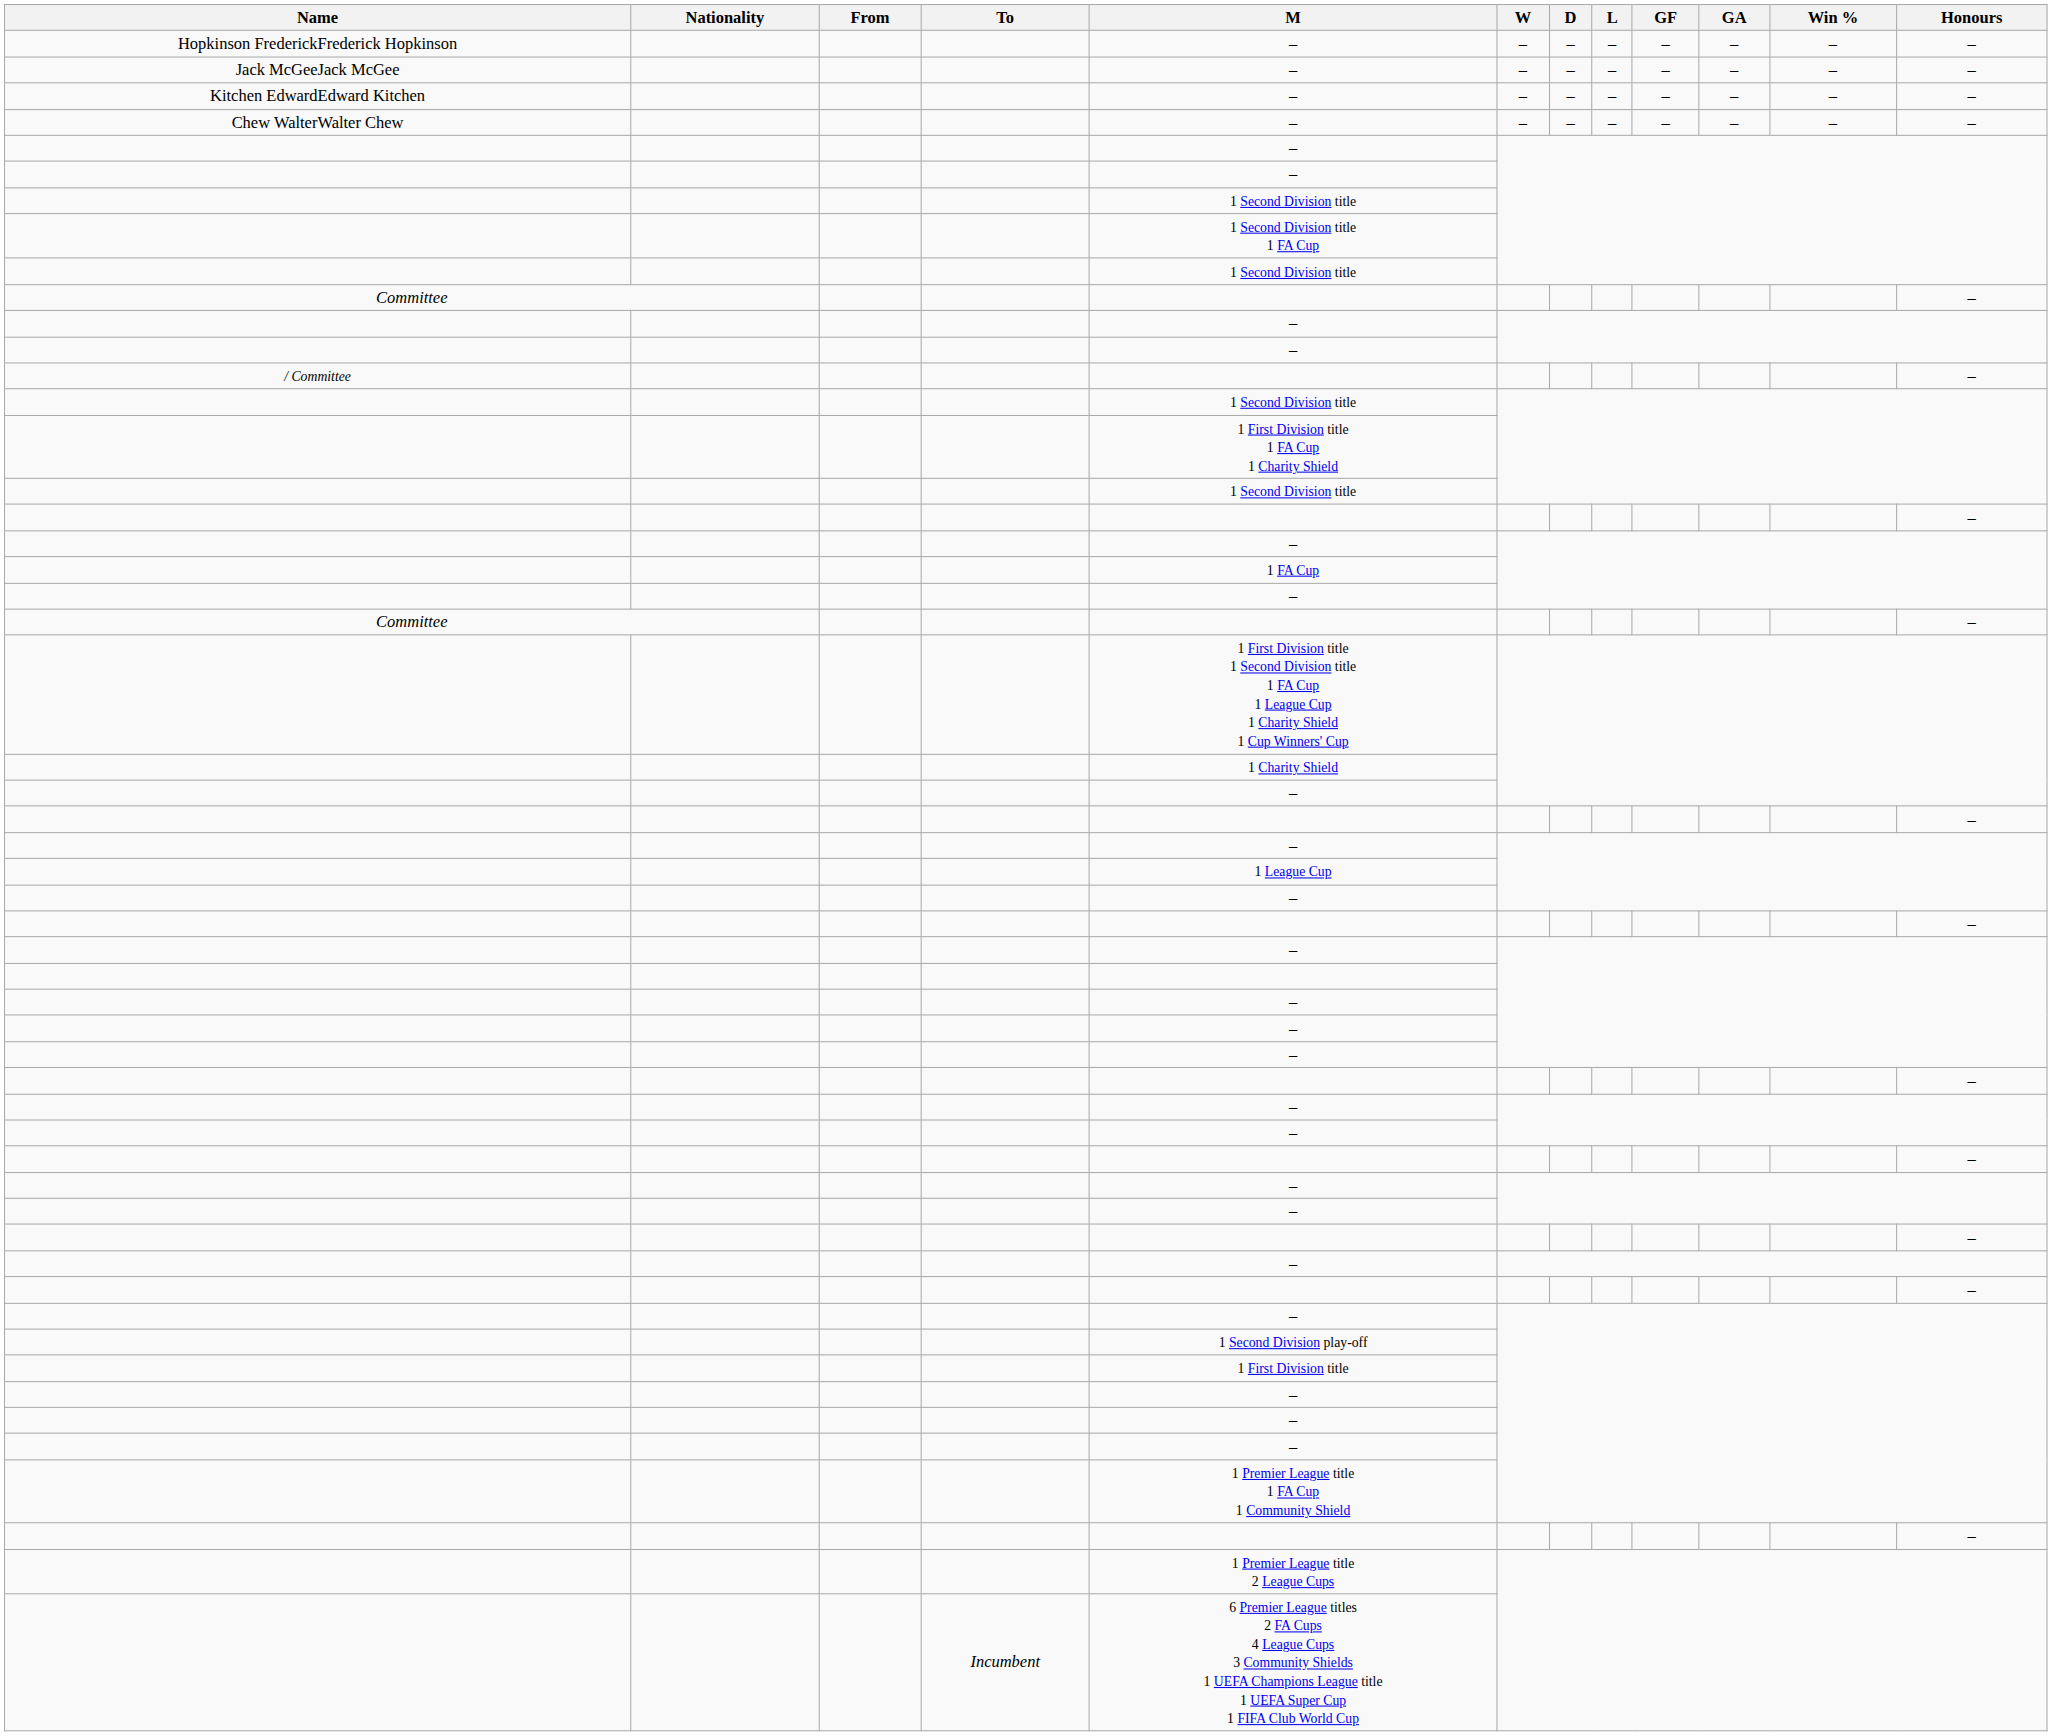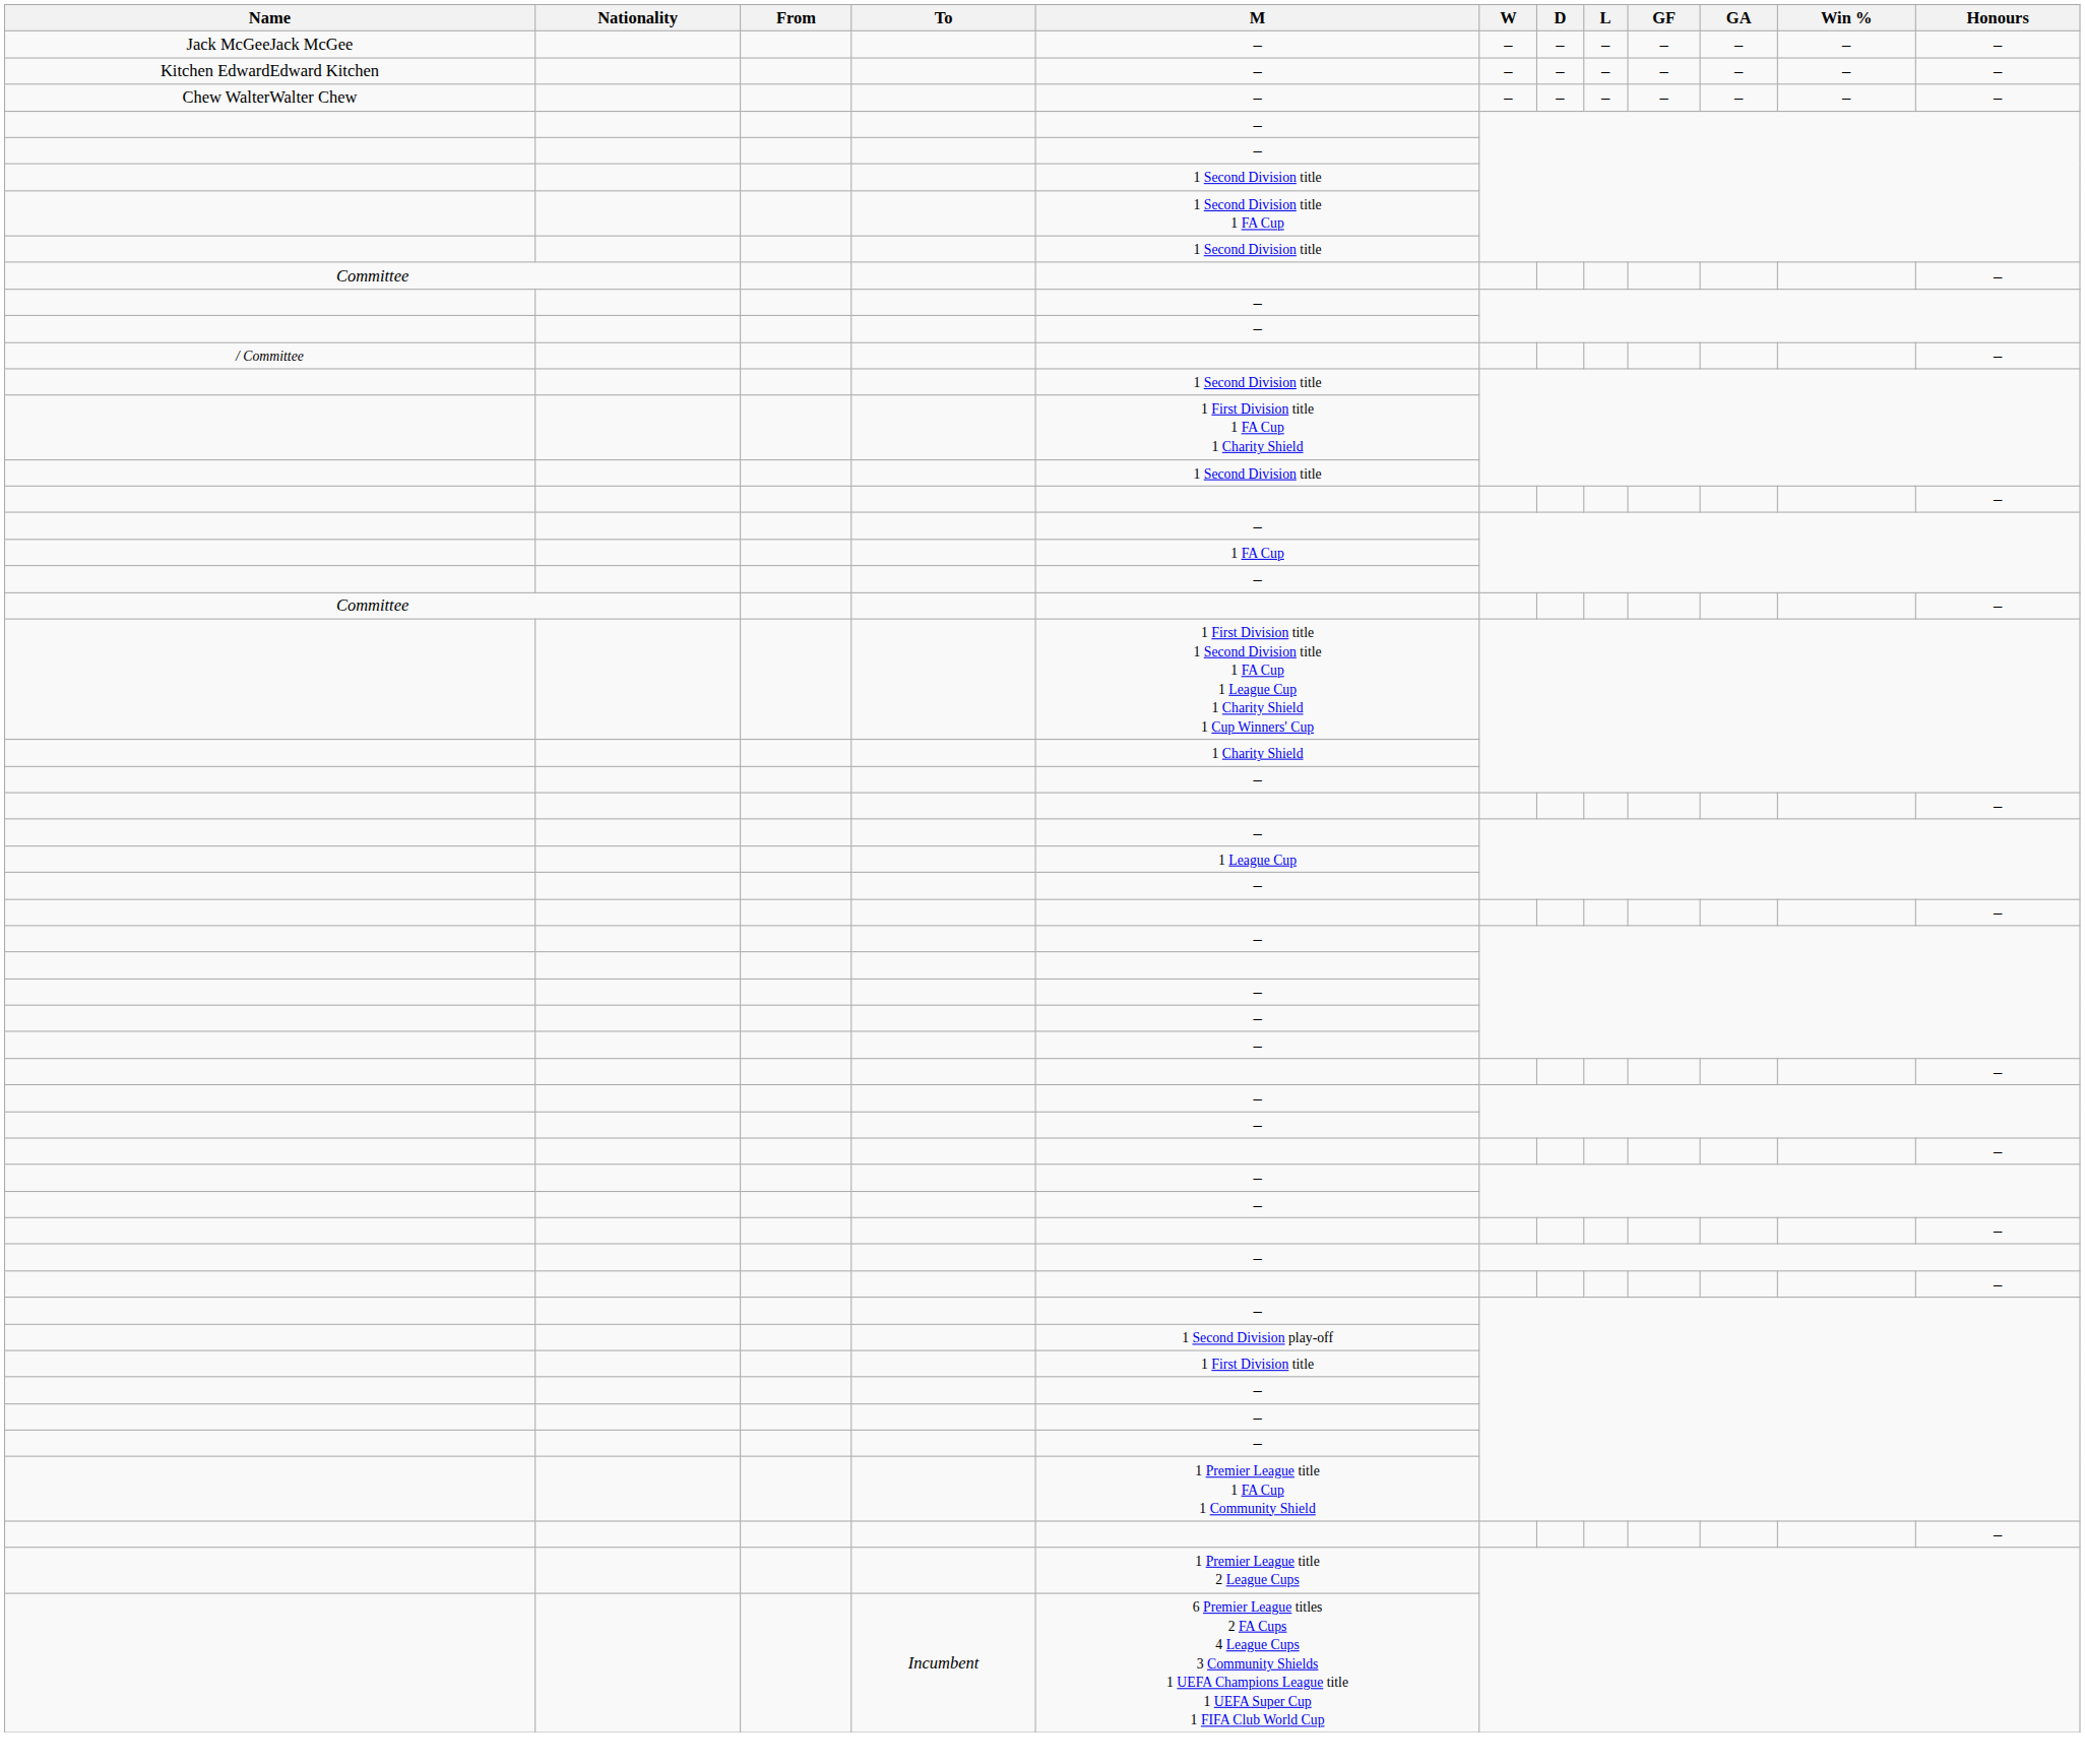 <table class="wikitable sortable" style="width:100%; text-align:center; font-size:100%; text-align:centre;">
 <tr>
 <th>Name</th>
 <th>Nationality</th>
 <th>From</th>
 <th>To</th>
 <th>M</th>
 <th>W</th>
 <th>D</th>
 <th>L</th>
 <th>GF</th>
 <th>GA</th>
 <th>Win %</th>
 <th>Honours</th>
-</tr>
-<tr>
-<td><span>Hopkinson Frederick</span>Frederick Hopkinson</td>
-<td></td>
-<td></td>
-<td></td>
-<td align=center>–</td>
-<td align=center>–</td>
-<td align=center>–</td>
-<td align=center>–</td>
-<td align=center>–</td>
-<td align=center>–</td>
-<td align=center>–</td>
-<td align=center>–</td>
 </tr>
 <tr>
 <td><span>Jack McGee</span>Jack McGee</td>
 <td></td>
 <td></td>
 <td></td>
 <td align=center>–</td>
 <td align=center>–</td>
 <td align=center>–</td>
 <td align=center>–</td>
 <td align=center>–</td>
 <td align=center>–</td>
 <td align=center>–</td>
 <td align=center>–</td>
 </tr>
 <tr>
 <td><span>Kitchen Edward</span>Edward Kitchen</td>
 <td></td>
 <td></td>
 <td></td>
 <td align=center>–</td>
 <td align=center>–</td>
 <td align=center>–</td>
 <td align=center>–</td>
 <td align=center>–</td>
 <td align=center>–</td>
 <td align=center>–</td>
 <td align=center>–</td>
 </tr>
 <tr>
 <td><span>Chew Walter</span>Walter Chew</td>
 <td></td>
 <td></td>
 <td></td>
 <td align=center>–</td>
 <td align=center>–</td>
 <td align=center>–</td>
 <td align=center>–</td>
 <td align=center>–</td>
 <td align=center>–</td>
 <td align=center>–</td>
 <td align=center>–</td>
 </tr>
 <tr>
 <td></td>
 <td></td>
 <td></td>
 <td><br></td>
 <td align=center>–</td>
 </tr>
 <tr>
 <td></td>
 <td></td>
 <td></td>
 <td><br></td>
 <td align=center>–</td>
 </tr>
 <tr>
 <td></td>
 <td></td>
 <td></td>
 <td><br></td>
 <td align=center><small>1 <a href='#'>Second Division</a> title</small></td>
 </tr>
 <tr>
 <td></td>
 <td></td>
 <td></td>
 <td><br></td>
 <td align=center><small>1 <a href='#'>Second Division</a> title<br>1 <a href='#'>FA Cup</a></small></td>
 </tr>
 <tr>
 <td></td>
 <td></td>
 <td></td>
 <td><br></td>
 <td align=center><small>1 <a href='#'>Second Division</a> title</small></td>
 </tr>
 <tr>
 <td colspan="2" width="1"><em>Committee</em></td>
 <td><em></em></td>
 <td><em></em></td>
 <td align=center><em></em></td>
 <td align=center><em></em></td>
 <td align=center><em></em></td>
 <td align=center><em></em></td>
 <td align=center><em></em></td>
 <td align=center><em></em></td>
 <td align=center><em></em></td>
 <td align=center>–</td>
 </tr>
 <tr>
 <td></td>
 <td></td>
 <td></td>
 <td><br></td>
 <td align=center>–</td>
 </tr>
 <tr>
 <td></td>
 <td></td>
 <td></td>
 <td><br></td>
 <td align=center>–</td>
 </tr>
 <tr>
 <td><em><small> / Committee</small></em></td>
 <td><em></em></td>
 <td><em></em></td>
 <td><em></em></td>
 <td align=center><em></em></td>
 <td align=center><em></em></td>
 <td align=center><em></em></td>
 <td align=center><em></em></td>
 <td align=center><em></em></td>
 <td align=center><em></em></td>
 <td align=center><em></em></td>
 <td align=center>–</td>
 </tr>
 <tr>
 <td></td>
 <td></td>
 <td></td>
 <td><br></td>
 <td align=center><small>1 <a href='#'>Second Division</a> title</small></td>
 </tr>
 <tr>
 <td></td>
 <td></td>
 <td></td>
 <td><br></td>
 <td align=center><small>1 <a href='#'>First Division</a> title<br>1 <a href='#'>FA Cup</a><br>1 <a href='#'>Charity Shield</a></small></td>
 </tr>
 <tr>
 <td></td>
 <td></td>
 <td></td>
 <td><br></td>
 <td align=center><small>1 <a href='#'>Second Division</a> title</small></td>
 </tr>
 <tr>
 <td><em></em></td>
 <td><em></em></td>
 <td><em></em></td>
 <td><em></em></td>
 <td align=center><em></em></td>
 <td align=center><em></em></td>
 <td align=center><em></em></td>
 <td align=center><em></em></td>
 <td align=center><em></em></td>
 <td align=center><em></em></td>
 <td align=center><em></em></td>
 <td align=center>–</td>
 </tr>
 <tr>
 <td></td>
 <td></td>
 <td></td>
 <td><br></td>
 <td align=center>–</td>
 </tr>
 <tr>
 <td></td>
 <td></td>
 <td></td>
 <td><br></td>
 <td align=center><small>1 <a href='#'>FA Cup</a></small></td>
 </tr>
 <tr>
 <td></td>
 <td></td>
 <td></td>
 <td><br></td>
 <td align=center>–</td>
 </tr>
 <tr>
 <td colspan="2" width="1"><em>Committee</em></td>
 <td><em></em></td>
 <td><em></em></td>
 <td align=center><em></em></td>
 <td align=center><em></em></td>
 <td align=center><em></em></td>
 <td align=center><em></em></td>
 <td align=center><em></em></td>
 <td align=center><em></em></td>
 <td align=center><em></em></td>
 <td align=center>–</td>
 </tr>
 <tr>
 <td></td>
 <td></td>
 <td></td>
 <td><br></td>
 <td align=center><small>1 <a href='#'>First Division</a> title<br>1 <a href='#'>Second Division</a> title<br>1 <a href='#'>FA Cup</a><br>1 <a href='#'>League Cup</a><br>1 <a href='#'>Charity Shield</a><br>1 <a href='#'>Cup Winners' Cup</a></small></td>
 </tr>
 <tr>
 <td></td>
 <td></td>
 <td></td>
 <td><br></td>
 <td align=center><small>1 <a href='#'>Charity Shield</a></small></td>
 </tr>
 <tr>
 <td></td>
 <td></td>
 <td></td>
 <td><br></td>
 <td align=center>–</td>
 </tr>
 <tr>
 <td><em></em></td>
 <td><em></em></td>
 <td><em></em></td>
 <td><em></em></td>
 <td align=center><em></em></td>
 <td align=center><em></em></td>
 <td align=center><em></em></td>
 <td align=center><em></em></td>
 <td align=center><em></em></td>
 <td align=center><em></em></td>
 <td align=center><em></em></td>
 <td align=center>–</td>
 </tr>
 <tr>
 <td></td>
 <td></td>
 <td></td>
 <td><br></td>
 <td align=center>–</td>
 </tr>
 <tr>
 <td></td>
 <td></td>
 <td></td>
 <td><br></td>
 <td align=center><small>1 <a href='#'>League Cup</a></small></td>
 </tr>
 <tr>
 <td></td>
 <td></td>
 <td></td>
 <td><br></td>
 <td align=center>–</td>
 </tr>
 <tr>
 <td><em></em></td>
 <td><em></em></td>
 <td><em></em></td>
 <td><em></em></td>
 <td align=center><em></em></td>
 <td align=center><em></em></td>
 <td align=center><em></em></td>
 <td align=center><em></em></td>
 <td align=center><em></em></td>
 <td align=center><em></em></td>
 <td align=center><em></em></td>
 <td align=center>–</td>
 </tr>
 <tr>
 <td></td>
 <td></td>
 <td></td>
 <td><br></td>
 <td align=center>–</td>
 </tr>
 <tr>
 <td></td>
 <td></td>
 <td></td>
 <td><br></td>
 <td align=center></td>
 </tr>
 <tr>
 <td></td>
 <td></td>
 <td></td>
 <td><br></td>
 <td align=center>–</td>
 </tr>
 <tr>
 <td></td>
 <td></td>
 <td></td>
 <td><br></td>
 <td align=center>–</td>
 </tr>
 <tr>
 <td></td>
 <td></td>
 <td></td>
 <td><br></td>
 <td align=center>–</td>
 </tr>
 <tr>
 <td><em></em></td>
 <td><em></em></td>
 <td><em></em></td>
 <td><em></em></td>
 <td align=center><em></em></td>
 <td align=center><em></em></td>
 <td align=center><em></em></td>
 <td align=center><em></em></td>
 <td align=center><em></em></td>
 <td align=center><em></em></td>
 <td align=center><em></em></td>
 <td align=center>–</td>
 </tr>
 <tr>
 <td></td>
 <td></td>
 <td></td>
 <td><br></td>
 <td align=center>–</td>
 </tr>
 <tr>
 <td></td>
 <td></td>
 <td></td>
 <td><br></td>
 <td align=center>–</td>
 </tr>
 <tr>
 <td><em></em></td>
 <td><em></em></td>
 <td><em></em></td>
 <td><em></em></td>
 <td align=center><em></em></td>
 <td align=center><em></em></td>
 <td align=center><em></em></td>
 <td align=center><em></em></td>
 <td align=center><em></em></td>
 <td align=center><em></em></td>
 <td align=center><em></em></td>
 <td align=center>–</td>
 </tr>
 <tr>
 <td></td>
 <td></td>
 <td></td>
 <td><br></td>
 <td align=center>–</td>
 </tr>
 <tr>
 <td></td>
 <td></td>
 <td></td>
 <td><br></td>
 <td align=center>–</td>
 </tr>
 <tr>
 <td><em></em></td>
 <td><em></em></td>
 <td><em></em></td>
 <td><em></em></td>
 <td align=center><em></em></td>
 <td align=center><em></em></td>
 <td align=center><em></em></td>
 <td align=center><em></em></td>
 <td align=center><em></em></td>
 <td align=center><em></em></td>
 <td align=center><em></em></td>
 <td align=center>–</td>
 </tr>
 <tr>
 <td></td>
 <td></td>
 <td></td>
 <td><br></td>
 <td align=center>–</td>
 </tr>
 <tr>
 <td><em></em></td>
 <td><em></em></td>
 <td><em></em></td>
 <td><em></em></td>
 <td align=center><em></em></td>
 <td align=center><em></em></td>
 <td align=center><em></em></td>
 <td align=center><em></em></td>
 <td align=center><em></em></td>
 <td align=center><em></em></td>
 <td align=center><em></em></td>
 <td align=center>–</td>
 </tr>
 <tr>
 <td></td>
 <td></td>
 <td></td>
 <td><br></td>
 <td align=center>–</td>
 </tr>
 <tr>
 <td></td>
 <td></td>
 <td></td>
 <td><br></td>
 <td align=center><small>1 <a href='#'>Second Division</a> play-off</small></td>
 </tr>
 <tr>
 <td></td>
 <td></td>
 <td></td>
 <td><br></td>
 <td align=center><small>1 <a href='#'>First Division</a> title<br></small></td>
 </tr>
 <tr>
 <td></td>
 <td></td>
 <td></td>
 <td><br></td>
 <td align=center>–</td>
 </tr>
 <tr>
 <td></td>
 <td></td>
 <td></td>
 <td><br></td>
 <td align=center>–</td>
 </tr>
 <tr>
 <td></td>
 <td></td>
 <td></td>
 <td><br></td>
 <td align=center>–</td>
 </tr>
 <tr>
 <td></td>
 <td></td>
 <td></td>
 <td><br></td>
 <td align=center><small>1 <a href='#'>Premier League</a> title<br>1 <a href='#'>FA Cup</a><br>1 <a href='#'>Community Shield</a></small></td>
 </tr>
 <tr>
 <td><em></em></td>
 <td><em></em></td>
 <td><em></em></td>
 <td><em></em></td>
 <td align=center><em></em></td>
 <td align=center><em></em></td>
 <td align=center><em></em></td>
 <td align=center><em></em></td>
 <td align=center><em></em></td>
 <td align=center><em></em></td>
 <td align=center><em></em></td>
 <td align=center>–</td>
 </tr>
 <tr>
 <td></td>
 <td></td>
 <td></td>
 <td><br></td>
 <td align=center><small>1 <a href='#'>Premier League</a> title<br>2 <a href='#'>League Cups</a></small></td>
 </tr>
 <tr>
 <td></td>
 <td></td>
 <td></td>
 <td><em>Incumbent</em><br></td>
 <td><small>6 <a href='#'>Premier League</a> titles<br>2 <a href='#'>FA Cups</a><br>4 <a href='#'>League Cups</a><br>3 <a href='#'>Community Shields</a><br>1 <a href='#'>UEFA Champions League</a> title<br>1 <a href='#'>UEFA Super Cup</a><br>1 <a href='#'>FIFA Club World Cup</a></small></td>
 </tr>
 </table>
